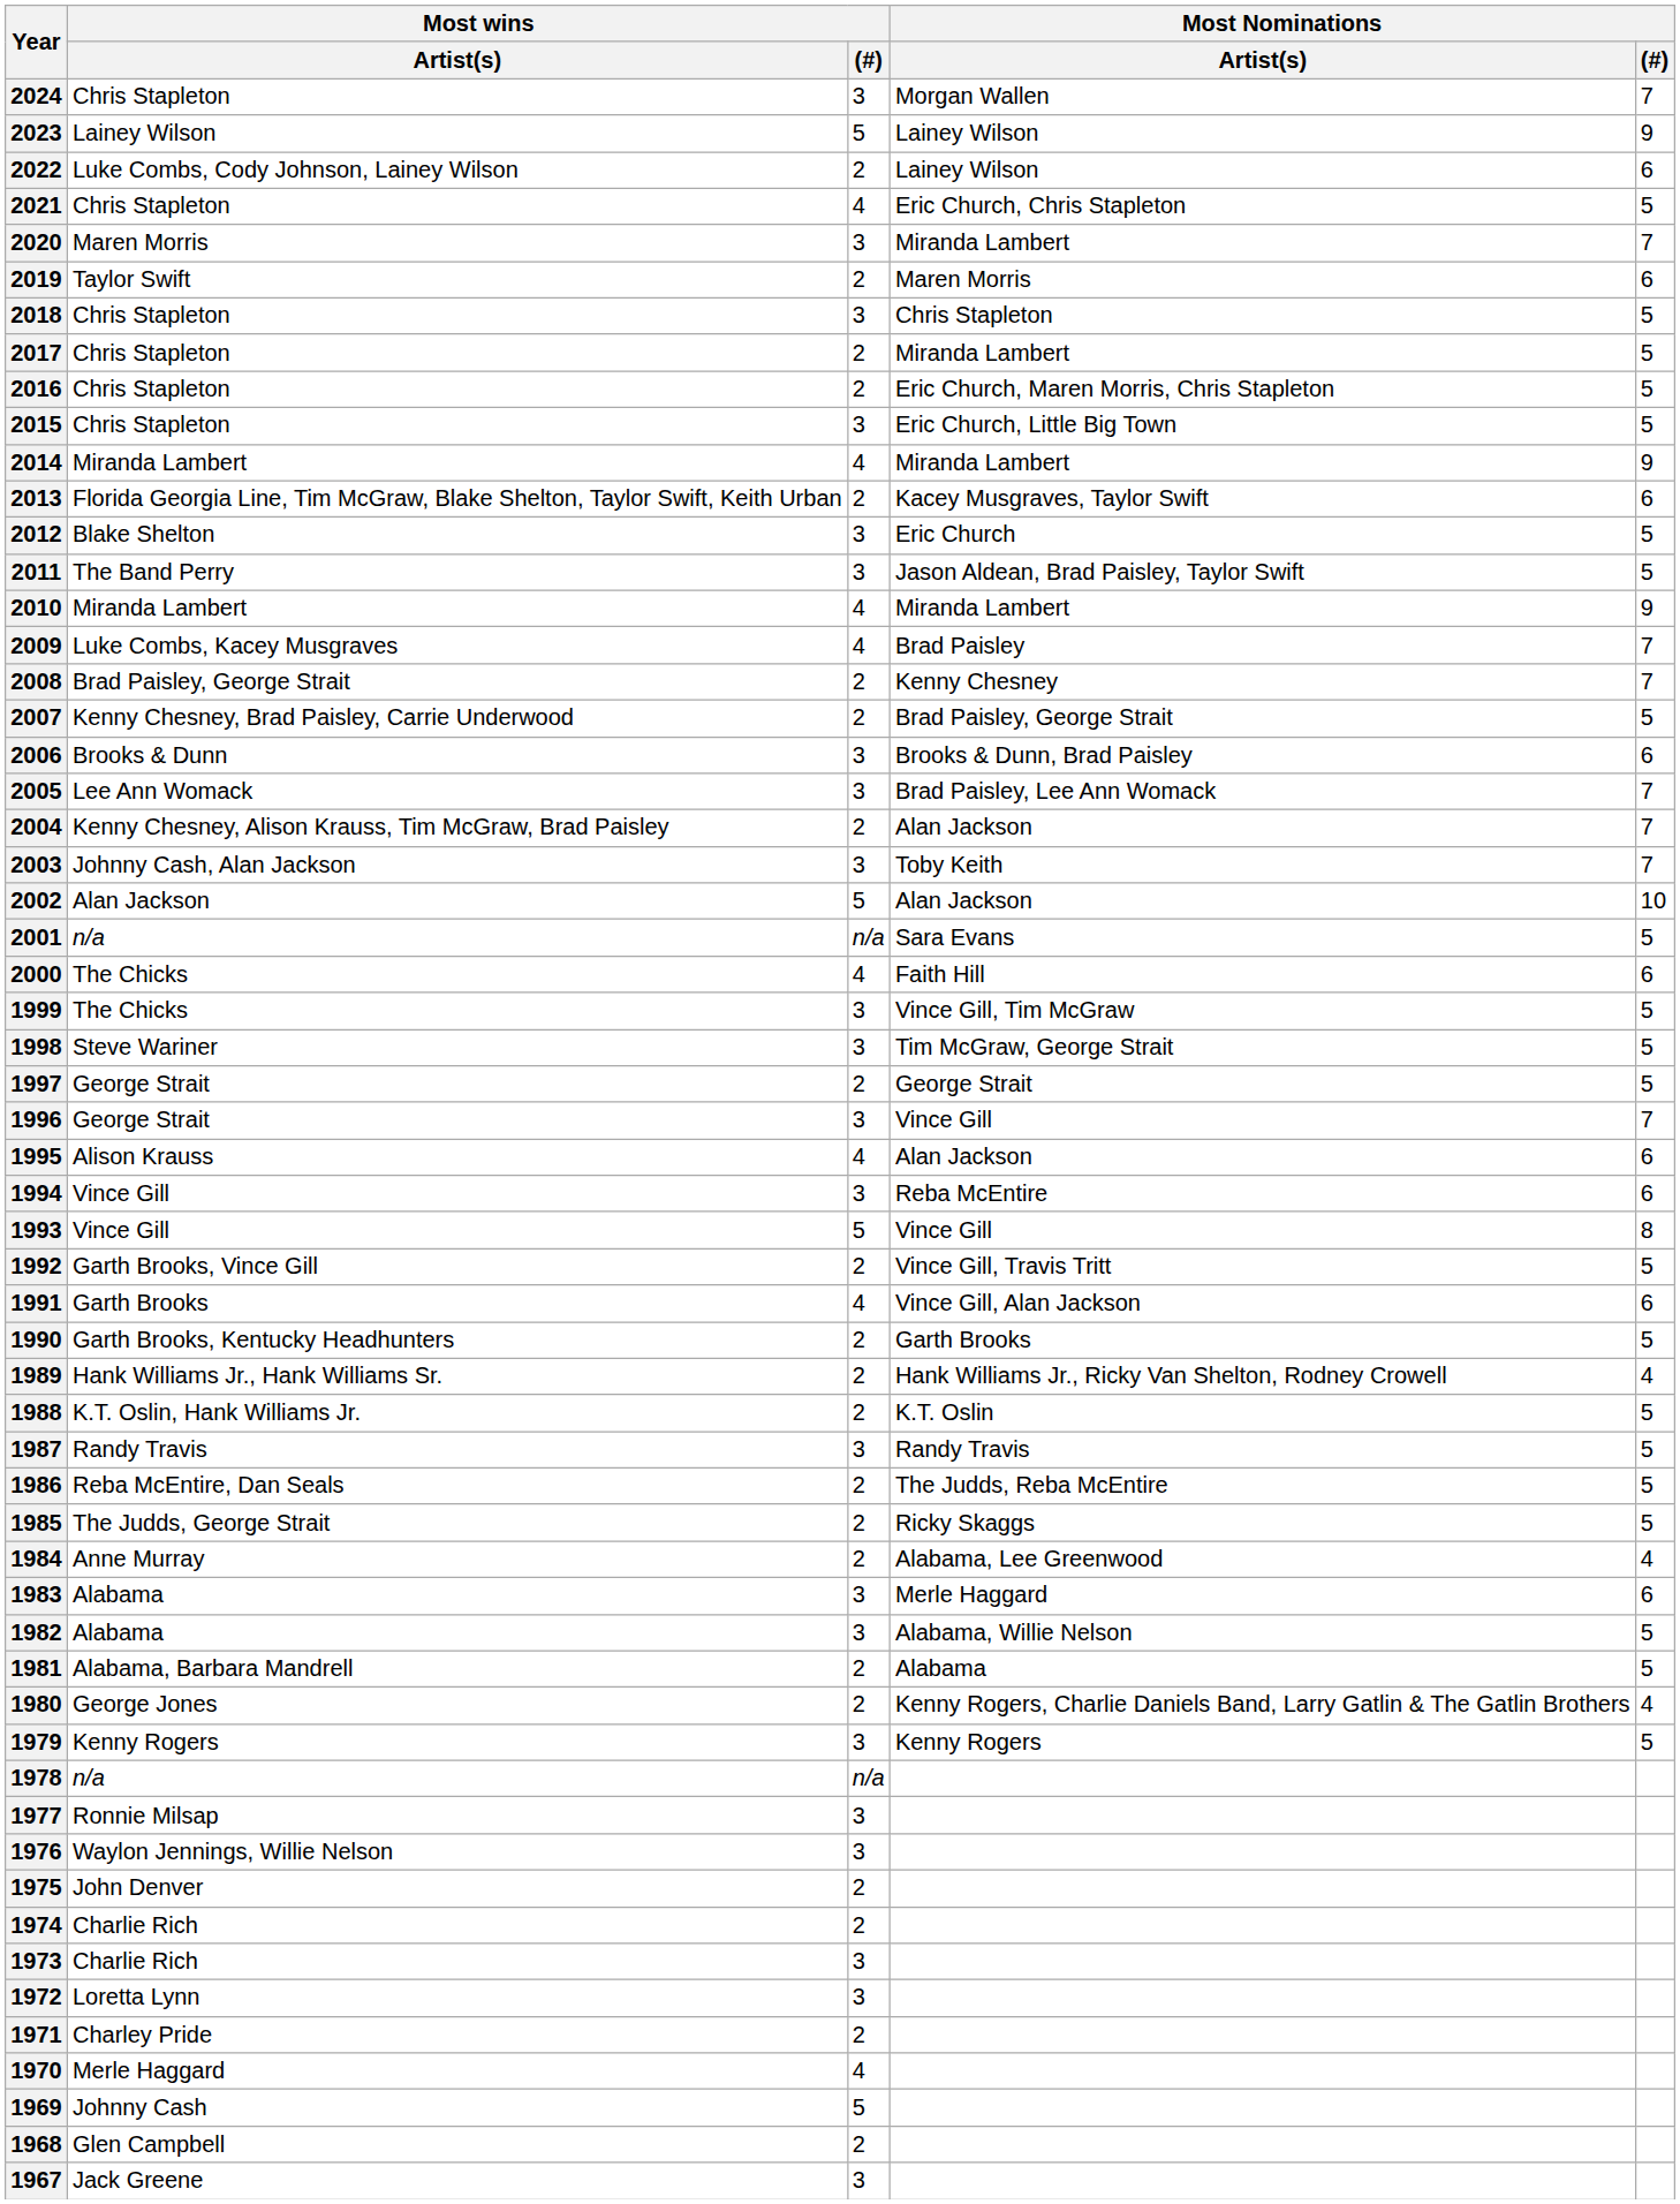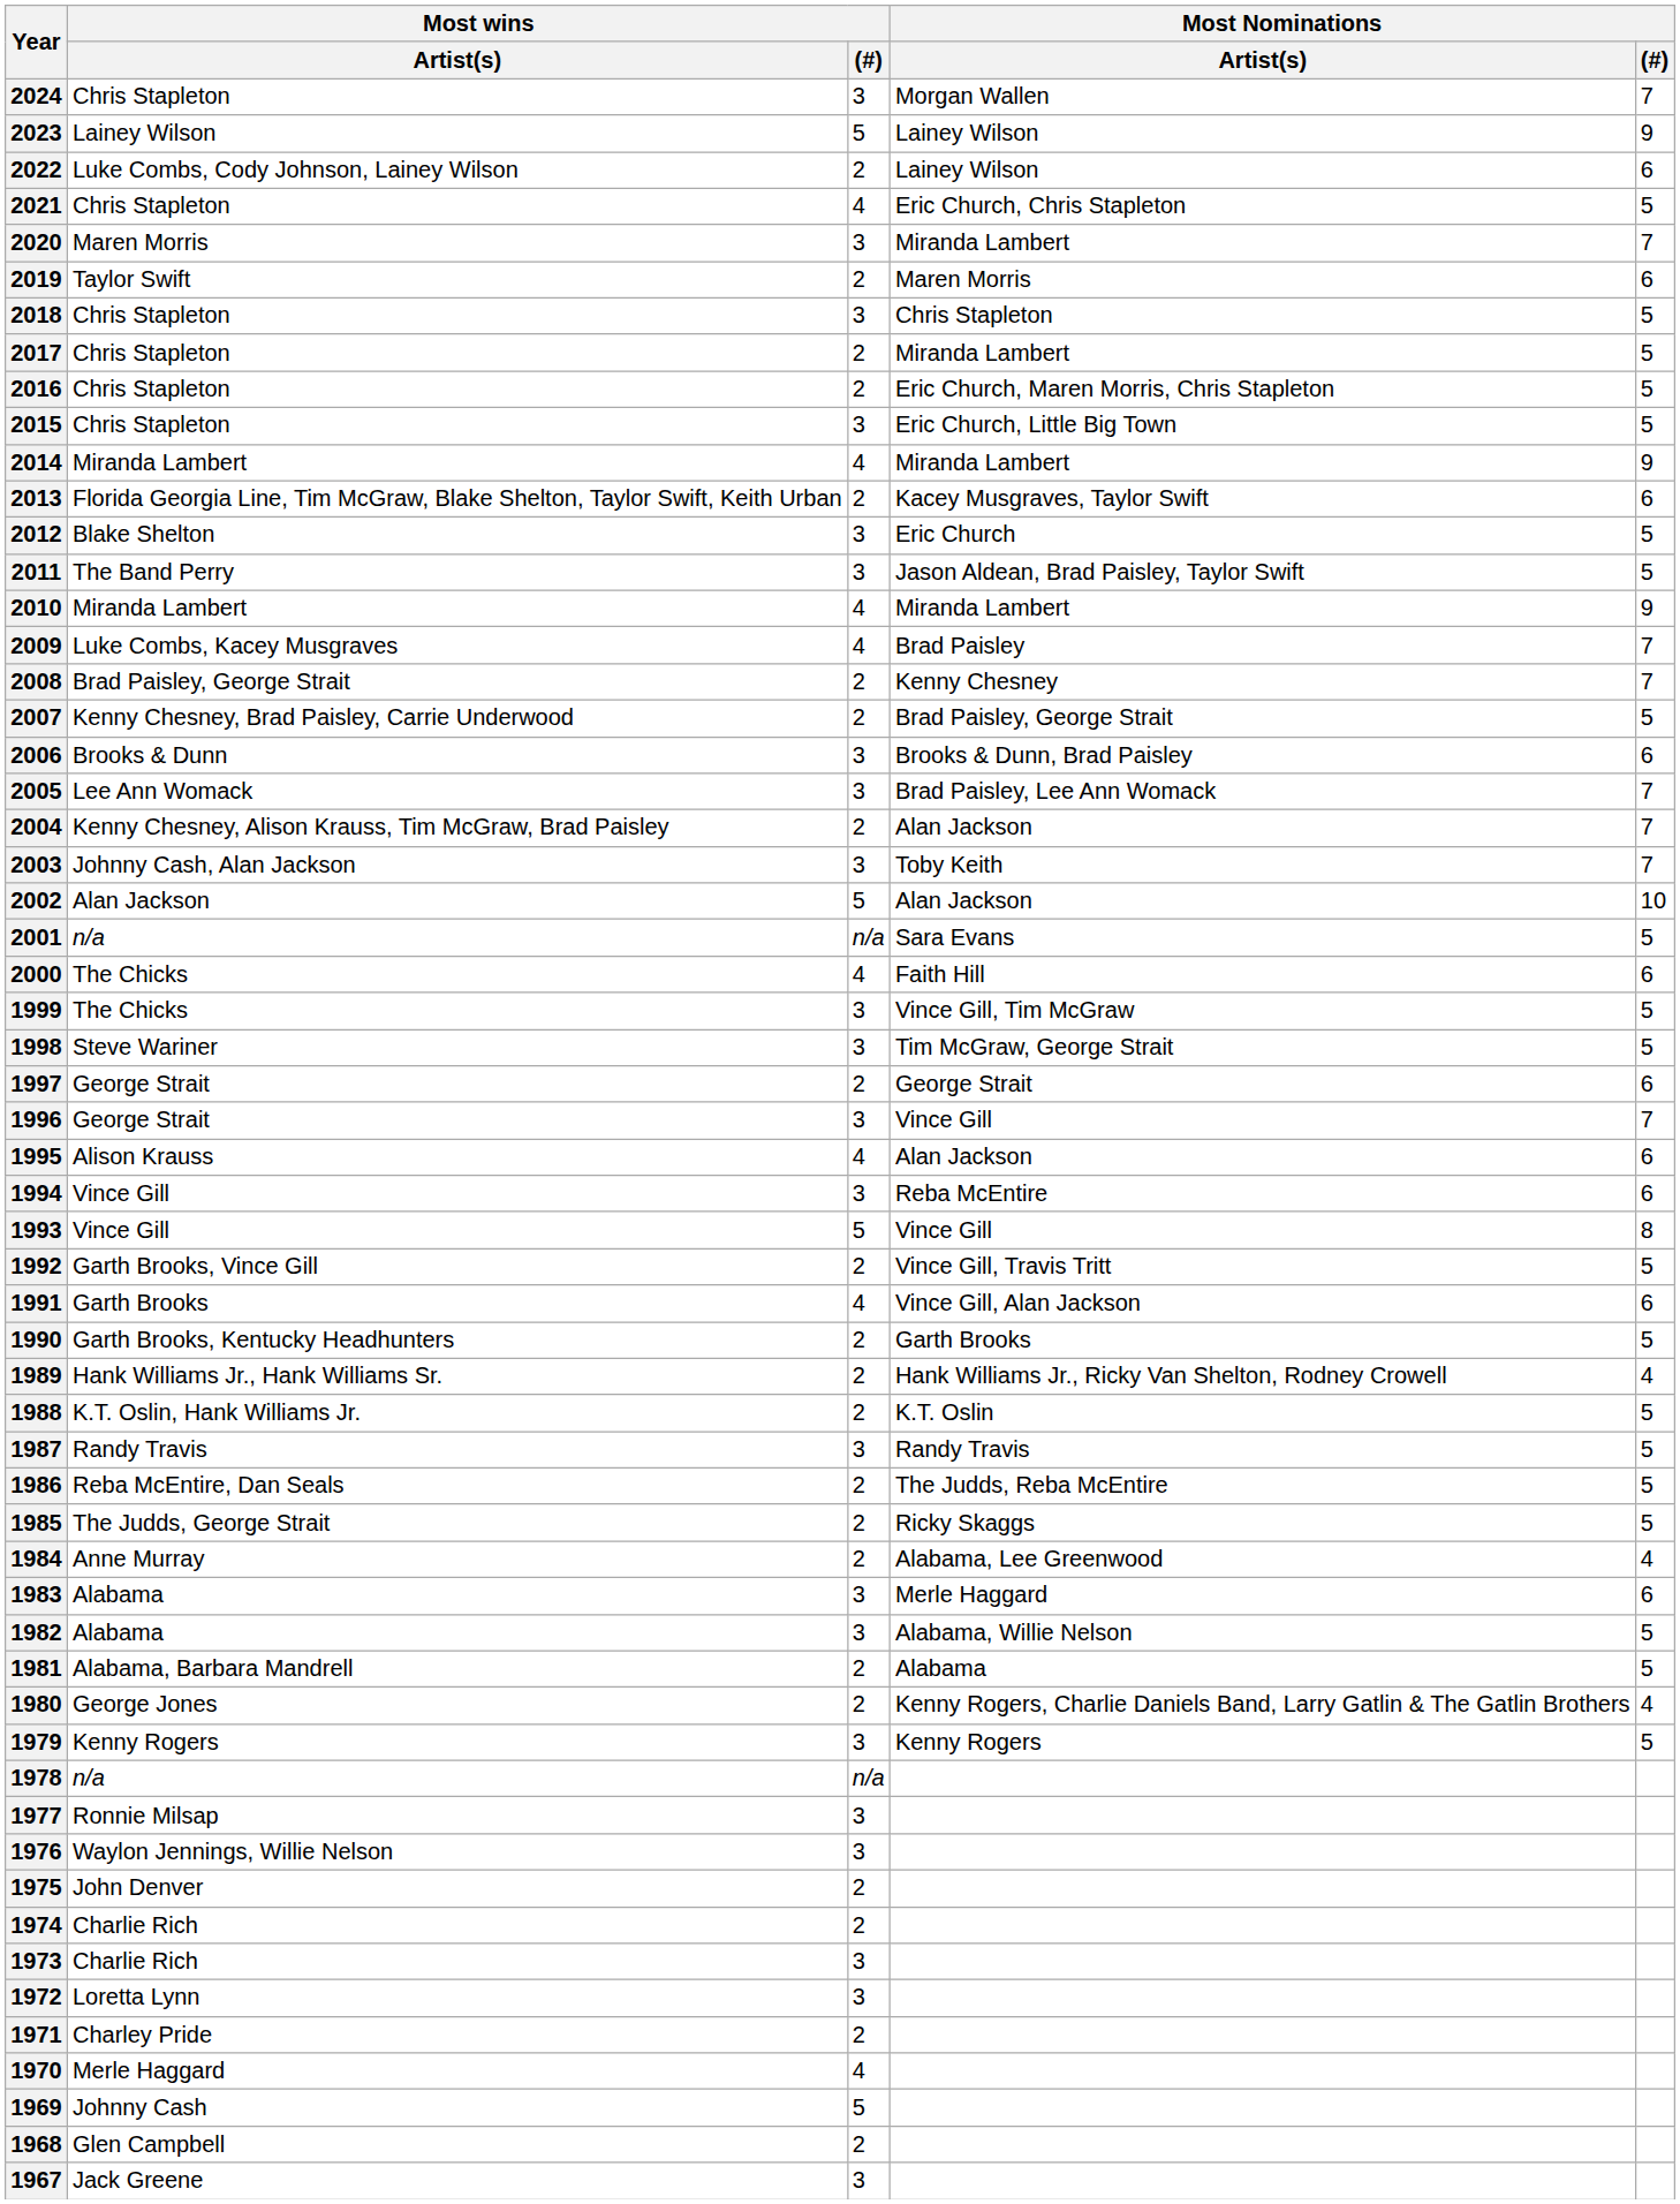 <table class="wikitable sortable mw-collapsible" style="background-color:white;">
 <tr>
 <th rowspan="2">Year</th>
 <th colspan="2">Most wins</th>
 <th colspan="2">Most Nominations</th>
 </tr>
 <tr>
 <th>Artist(s)</th>
 <th>(#)</th>
 <th>Artist(s)</th>
 <th>(#)</th>
 </tr>
 <tr>
 <th>2024</th>
 <td>Chris Stapleton</td>
 <td>3</td>
 <td>Morgan Wallen</td>
 <td>7</td>
 </tr>
 <tr>
 <th>2023</th>
 <td>Lainey Wilson</td>
 <td>5</td>
 <td>Lainey Wilson</td>
 <td>9</td>
 </tr>
 <tr>
 <th>2022</th>
 <td>Luke Combs, Cody Johnson, Lainey Wilson</td>
 <td>2</td>
 <td>Lainey Wilson</td>
 <td>6</td>
 </tr>
 <tr>
 <th>2021</th>
 <td>Chris Stapleton</td>
 <td>4</td>
 <td>Eric Church, Chris Stapleton</td>
 <td>5</td>
 </tr>
 <tr>
 <th>2020</th>
 <td>Maren Morris</td>
 <td>3</td>
 <td>Miranda Lambert</td>
 <td>7</td>
 </tr>
 <tr>
 <th>2019</th>
 <td>Taylor Swift</td>
 <td>2</td>
 <td>Maren Morris</td>
 <td>6</td>
 </tr>
 <tr>
 <th>2018</th>
 <td>Chris Stapleton</td>
 <td>3</td>
 <td>Chris Stapleton</td>
 <td>5</td>
 </tr>
 <tr>
 <th>2017</th>
 <td>Chris Stapleton</td>
 <td>2</td>
 <td>Miranda Lambert</td>
 <td>5</td>
 </tr>
 <tr>
 <th>2016</th>
 <td>Chris Stapleton</td>
 <td>2</td>
 <td>Eric Church, Maren Morris, Chris Stapleton</td>
 <td>5</td>
 </tr>
 <tr>
 <th>2015</th>
 <td>Chris Stapleton</td>
 <td>3</td>
 <td>Eric Church, Little Big Town</td>
 <td>5</td>
 </tr>
 <tr>
 <th>2014</th>
 <td>Miranda Lambert</td>
 <td>4</td>
 <td>Miranda Lambert</td>
 <td>9</td>
 </tr>
 <tr>
 <th>2013</th>
 <td>Florida Georgia Line, Tim McGraw, Blake Shelton, Taylor Swift, Keith Urban</td>
 <td>2</td>
 <td>Kacey Musgraves, Taylor Swift</td>
 <td>6</td>
 </tr>
 <tr>
 <th>2012</th>
 <td>Blake Shelton</td>
 <td>3</td>
 <td>Eric Church</td>
 <td>5</td>
 </tr>
 <tr>
 <th>2011</th>
 <td>The Band Perry</td>
 <td>3</td>
 <td>Jason Aldean, Brad Paisley, Taylor Swift</td>
 <td>5</td>
 </tr>
 <tr>
 <th>2010</th>
 <td>Miranda Lambert</td>
 <td>4</td>
 <td>Miranda Lambert</td>
 <td>9</td>
 </tr>
 <tr>
 <th>2009</th>
 <td>Luke Combs, Kacey Musgraves</td>
 <td>4</td>
 <td>Brad Paisley</td>
 <td>7</td>
 </tr>
 <tr>
 <th>2008</th>
 <td>Brad Paisley, George Strait</td>
 <td>2</td>
 <td>Kenny Chesney</td>
 <td>7</td>
 </tr>
 <tr>
 <th>2007</th>
 <td>Kenny Chesney, Brad Paisley, Carrie Underwood</td>
 <td>2</td>
 <td>Brad Paisley, George Strait</td>
 <td>5</td>
 </tr>
 <tr>
 <th>2006</th>
 <td>Brooks & Dunn</td>
 <td>3</td>
 <td>Brooks & Dunn, Brad Paisley</td>
 <td>6</td>
 </tr>
 <tr>
 <th>2005</th>
 <td>Lee Ann Womack</td>
 <td>3</td>
 <td>Brad Paisley, Lee Ann Womack</td>
 <td>7</td>
 </tr>
 <tr>
 <th>2004</th>
 <td>Kenny Chesney, Alison Krauss, Tim McGraw, Brad Paisley</td>
 <td>2</td>
 <td>Alan Jackson</td>
 <td>7</td>
 </tr>
 <tr>
 <th>2003</th>
 <td>Johnny Cash, Alan Jackson</td>
 <td>3</td>
 <td>Toby Keith</td>
 <td>7</td>
 </tr>
 <tr>
 <th>2002</th>
 <td>Alan Jackson</td>
 <td>5</td>
 <td>Alan Jackson</td>
 <td>10</td>
 </tr>
 <tr>
 <th>2001</th>
 <td><em>n/a</em></td>
 <td><em>n/a</em></td>
 <td>Sara Evans</td>
 <td>5</td>
 </tr>
 <tr>
 <th>2000</th>
 <td>The Chicks</td>
 <td>4</td>
 <td>Faith Hill</td>
 <td>6</td>
 </tr>
 <tr>
 <th>1999</th>
 <td>The Chicks</td>
 <td>3</td>
 <td>Vince Gill, Tim McGraw</td>
 <td>5</td>
 </tr>
 <tr>
 <th>1998</th>
 <td>Steve Wariner</td>
 <td>3</td>
 <td>Tim McGraw, George Strait</td>
 <td>5</td>
 </tr>
 <tr>
 <th>1997</th>
 <td>George Strait</td>
 <td>2</td>
 <td>George Strait</td>
-<td>5</td>
+<td>6</td>
 </tr>
 <tr>
 <th>1996</th>
 <td>George Strait</td>
 <td>3</td>
 <td>Vince Gill</td>
 <td>7</td>
 </tr>
 <tr>
 <th>1995</th>
 <td>Alison Krauss</td>
 <td>4</td>
 <td>Alan Jackson</td>
 <td>6</td>
 </tr>
 <tr>
 <th>1994</th>
 <td>Vince Gill</td>
 <td>3</td>
 <td>Reba McEntire</td>
 <td>6</td>
 </tr>
 <tr>
 <th>1993</th>
 <td>Vince Gill</td>
 <td>5</td>
 <td>Vince Gill</td>
 <td>8</td>
 </tr>
 <tr>
 <th>1992</th>
 <td>Garth Brooks, Vince Gill</td>
 <td>2</td>
 <td>Vince Gill, Travis Tritt</td>
 <td>5</td>
 </tr>
 <tr>
 <th>1991</th>
 <td>Garth Brooks</td>
 <td>4</td>
 <td>Vince Gill, Alan Jackson</td>
 <td>6</td>
 </tr>
 <tr>
 <th>1990</th>
 <td>Garth Brooks, Kentucky Headhunters</td>
 <td>2</td>
 <td>Garth Brooks</td>
 <td>5</td>
 </tr>
 <tr>
 <th>1989</th>
 <td>Hank Williams Jr., Hank Williams Sr.</td>
 <td>2</td>
 <td>Hank Williams Jr., Ricky Van Shelton, Rodney Crowell</td>
 <td>4</td>
 </tr>
 <tr>
 <th>1988</th>
 <td>K.T. Oslin, Hank Williams Jr.</td>
 <td>2</td>
 <td>K.T. Oslin</td>
 <td>5</td>
 </tr>
 <tr>
 <th>1987</th>
 <td>Randy Travis</td>
 <td>3</td>
 <td>Randy Travis</td>
 <td>5</td>
 </tr>
 <tr>
 <th>1986</th>
 <td>Reba McEntire, Dan Seals</td>
 <td>2</td>
 <td>The Judds, Reba McEntire</td>
 <td>5</td>
 </tr>
 <tr>
 <th>1985</th>
 <td>The Judds, George Strait</td>
 <td>2</td>
 <td>Ricky Skaggs</td>
 <td>5</td>
 </tr>
 <tr>
 <th>1984</th>
 <td>Anne Murray</td>
 <td>2</td>
 <td>Alabama, Lee Greenwood</td>
 <td>4</td>
 </tr>
 <tr>
 <th>1983</th>
 <td>Alabama</td>
 <td>3</td>
 <td>Merle Haggard</td>
 <td>6</td>
 </tr>
 <tr>
 <th>1982</th>
 <td>Alabama</td>
 <td>3</td>
 <td>Alabama, Willie Nelson</td>
 <td>5</td>
 </tr>
 <tr>
 <th>1981</th>
 <td>Alabama, Barbara Mandrell</td>
 <td>2</td>
 <td>Alabama</td>
 <td>5</td>
 </tr>
 <tr>
 <th>1980</th>
 <td>George Jones</td>
 <td>2</td>
 <td>Kenny Rogers, Charlie Daniels Band, Larry Gatlin & The Gatlin Brothers</td>
 <td>4</td>
 </tr>
 <tr>
 <th>1979</th>
 <td>Kenny Rogers</td>
 <td>3</td>
 <td>Kenny Rogers</td>
 <td>5</td>
 </tr>
 <tr>
 <th>1978</th>
 <td><em>n/a</em></td>
 <td><em>n/a</em></td>
 <td></td>
 <td></td>
 </tr>
 <tr>
 <th>1977</th>
 <td>Ronnie Milsap</td>
 <td>3</td>
 <td></td>
 <td></td>
 </tr>
 <tr>
 <th>1976</th>
 <td>Waylon Jennings, Willie Nelson</td>
 <td>3</td>
 <td></td>
 <td></td>
 </tr>
 <tr>
 <th>1975</th>
 <td>John Denver</td>
 <td>2</td>
 <td></td>
 <td></td>
 </tr>
 <tr>
 <th>1974</th>
 <td>Charlie Rich</td>
 <td>2</td>
 <td></td>
 <td></td>
 </tr>
 <tr>
 <th>1973</th>
 <td>Charlie Rich</td>
 <td>3</td>
 <td></td>
 <td></td>
 </tr>
 <tr>
 <th>1972</th>
 <td>Loretta Lynn</td>
 <td>3</td>
 <td></td>
 <td></td>
 </tr>
 <tr>
 <th>1971</th>
 <td>Charley Pride</td>
 <td>2</td>
 <td></td>
 <td></td>
 </tr>
 <tr>
 <th>1970</th>
 <td>Merle Haggard</td>
 <td>4</td>
 <td></td>
 <td></td>
 </tr>
 <tr>
 <th>1969</th>
 <td>Johnny Cash</td>
 <td>5</td>
 <td></td>
 <td></td>
 </tr>
 <tr>
 <th>1968</th>
 <td>Glen Campbell</td>
 <td>2</td>
 <td></td>
 <td></td>
 </tr>
 <tr>
 <th>1967</th>
 <td>Jack Greene</td>
 <td>3</td>
 <td></td>
 <td></td>
 </tr>
 </table>
